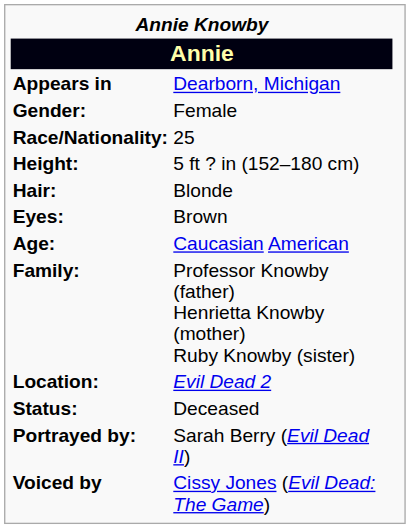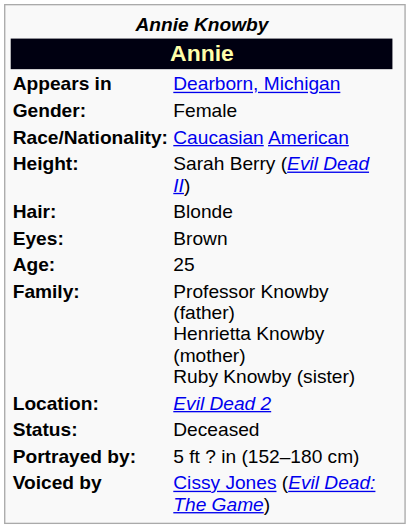 <table class="infobox" style="width: 21em; font-size: 90%; text-align: left">
 <tr>
 <th colspan="2" style="text-align:center;"><em>Annie Knowby</em></th>
 </tr>
 <tr>
 <th colspan="2" style="text-align:center; font-size: larger; background-color: #001; color: #ffa;">Annie</th>
 <td></td>
 </tr>
 <tr>
 <th>Appears in</th>
 <td><a href='#'>Dearborn, Michigan</a></td>
 </tr>
 <tr>
 <th>Gender:</th>
 <td>Female</td>
 </tr>
 <tr>
 <th>Race/Nationality:</th>
-<td>25</td>
+<td><a href='#'>Caucasian</a> <a href='#'>American</a></td>
 </tr>
 <tr>
 <th>Height:</th>
-<td>5 ft ? in (152–180 cm)</td>
+<td>Sarah Berry (<em><a href='#'>Evil Dead II</a></em>)</td>
 </tr>
 <tr>
 <th>Hair:</th>
 <td>Blonde</td>
 </tr>
 <tr>
 <th>Eyes:</th>
 <td>Brown</td>
 </tr>
 <tr>
 <th>Age:</th>
-<td><a href='#'>Caucasian</a> <a href='#'>American</a></td>
+<td>25</td>
 </tr>
 <tr>
 <th>Family:</th>
 <td>Professor Knowby (father)<br> Henrietta Knowby (mother)<br> Ruby Knowby (sister)</td>
 </tr>
 <tr>
 <th>Location:</th>
 <td><a href='#'><em>Evil Dead 2</em></a></td>
 </tr>
 <tr>
 <th>Status:</th>
 <td>Deceased</td>
 </tr>
 <tr>
 <th>Portrayed by:</th>
-<td>Sarah Berry (<em><a href='#'>Evil Dead II</a></em>)</td>
+<td>5 ft ? in (152–180 cm)</td>
 </tr>
 <tr>
 <th>Voiced by</th>
 <td><a href='#'>Cissy Jones</a> (<em><a href='#'>Evil Dead: The Game</a></em>)</td>
 </tr>
 </table>
